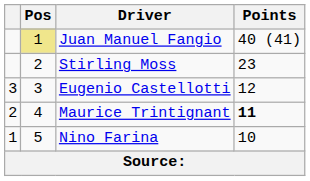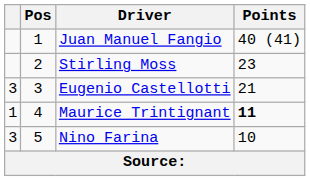 <table class="wikitable" style="font-size: 95%;">
 <tr>
 <th></th>
 <th>Pos</th>
 <th>Driver</th>
 <th>Points</th>
 </tr>
 <tr>
 <td align="left"></td>
-<td align="center" style="background: khaki;">1</td>
+<td align="center">1</td>
 <td> <a href='#'>Juan Manuel Fangio</a></td>
 <td align="left">40 (41)</td>
 </tr>
 <tr>
 <td align="left"></td>
 <td align="center">2</td>
 <td> <a href='#'>Stirling Moss</a></td>
 <td align="left">23</td>
 </tr>
 <tr>
 <td align="left"> 3</td>
 <td align="center">3</td>
 <td> <a href='#'>Eugenio Castellotti</a></td>
-<td align="left">12</td>
+<td align="left">21</td>
 </tr>
 <tr>
-<td align="left"> 2</td>
+<td align="left"> 1</td>
 <td align="center">4</td>
 <td> <a href='#'>Maurice Trintignant</a></td>
 <td align="left"><strong>11 </strong></td>
 </tr>
 <tr>
-<td align="left"> 1</td>
+<td align="left"> 3</td>
 <td align="center">5</td>
 <td> <a href='#'>Nino Farina</a></td>
 <td align="left">10 </td>
 </tr>
 <tr>
 <th colspan=4>Source: </th>
 </tr>
 </table>
